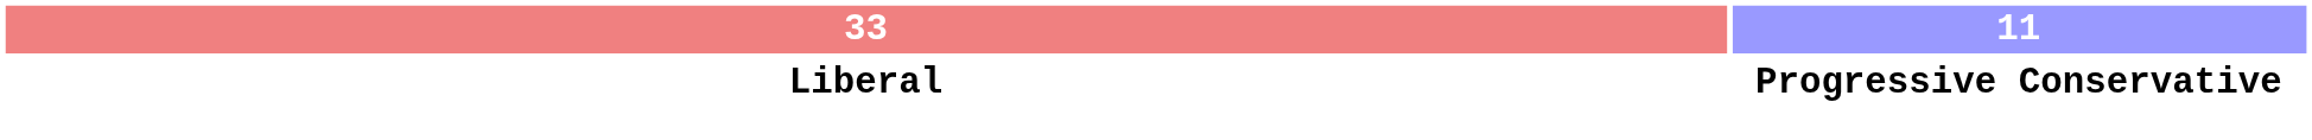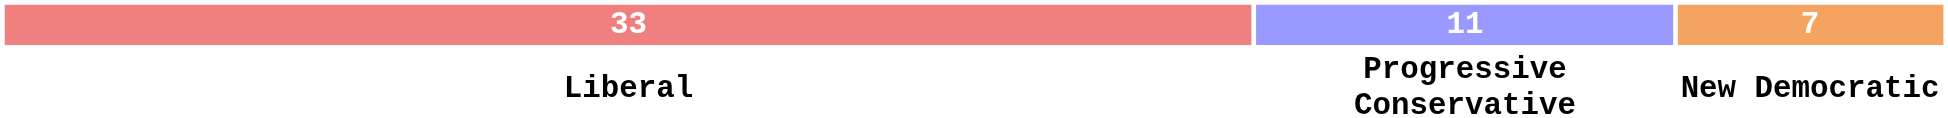 <table style="width:65%; text-align:center;">
 <tr style="color:white;">
 <td style="background:#F08080; width:64.70%;"><strong>33</strong></td>
 <td style="background:#9999FF; width:21.57%;"><strong>11</strong></td>
+<td style="background:#F4A460; width:13.73%;"><strong>7</strong></td>
 </tr>
 <tr>
 <td><span><strong>Liberal</strong></span></td>
 <td><span><strong>Progressive Conservative</strong></span></td>
+<td><span><strong>New Democratic</strong></span></td>
 </tr>
 </table>
